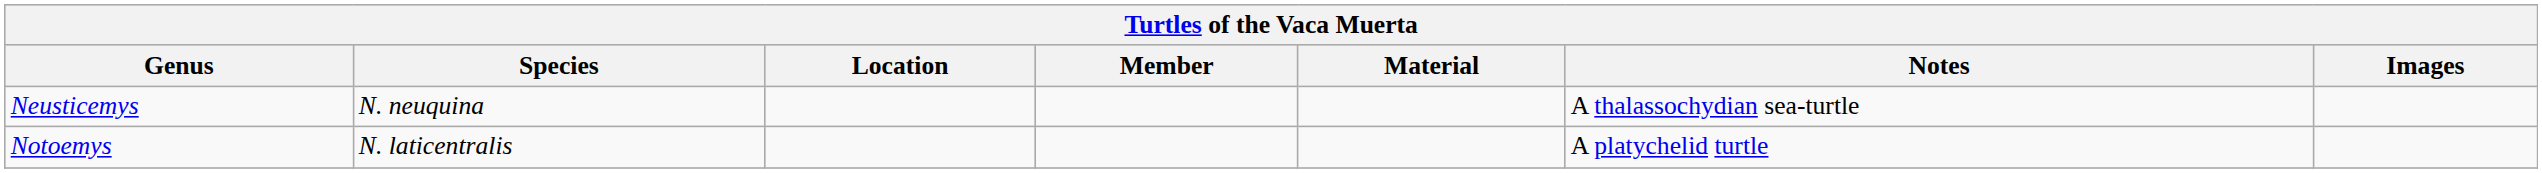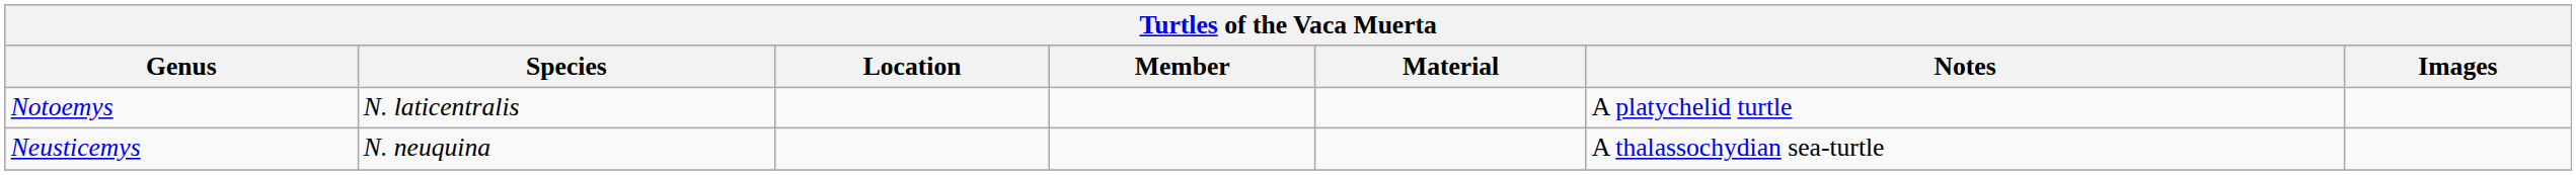 <table class="wikitable" style="margin:auto; width:100%;">
 <tr>
 <th colspan="7" align="center"><a href='#'>Turtles</a> of the Vaca Muerta</th>
 </tr>
 <tr>
 <th>Genus</th>
 <th>Species</th>
 <th>Location</th>
 <th>Member</th>
 <th>Material</th>
 <th>Notes</th>
 <th>Images</th>
 </tr>
 <tr>
+<td><em><a href='#'>Notoemys</a></em></td>
+<td><em>N. laticentralis</em></td>
+<td></td>
+<td></td>
+<td></td>
+<td>A <a href='#'>platychelid</a> <a href='#'>turtle</a></td>
+<td></td>
+</tr>
+<tr>
 <td><em><a href='#'>Neusticemys</a></em></td>
 <td><em>N. neuquina</em></td>
 <td></td>
 <td></td>
 <td></td>
 <td>A <a href='#'>thalassochydian</a> sea-turtle</td>
 <td></td>
 </tr>
-<tr>
-<td><em><a href='#'>Notoemys</a></em></td>
-<td><em>N. laticentralis</em></td>
-<td></td>
-<td></td>
-<td></td>
-<td>A <a href='#'>platychelid</a> <a href='#'>turtle</a></td>
-<td></td>
-</tr>
 </table>
